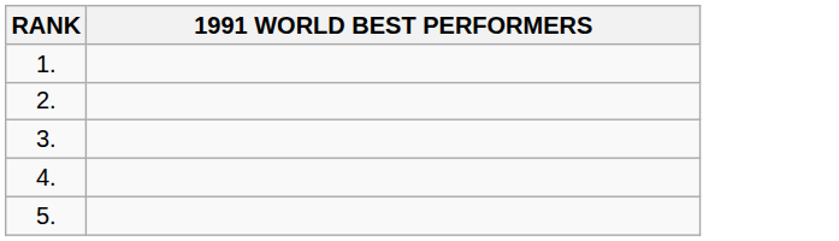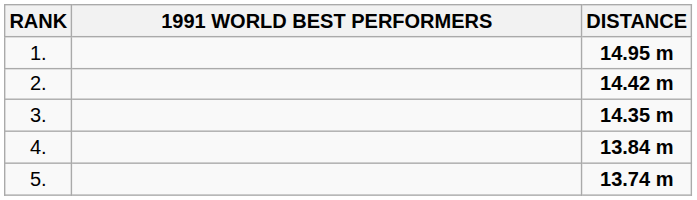 <table class="wikitable" style="border-collapse: collapse; font-size: 90%;">
 <tr>
 <th>RANK</th>
 <th align="center" style="width: 25em">1991 WORLD BEST PERFORMERS</th>
+<th align="center" style="width: 5em">DISTANCE</th>
 </tr>
 <tr>
 <td align="center">1.</td>
 <td></td>
+<td align="center"><strong>14.95 m</strong></td>
 </tr>
 <tr>
 <td align="center">2.</td>
 <td></td>
+<td align="center"><strong>14.42 m</strong></td>
 </tr>
 <tr>
 <td align="center">3.</td>
 <td></td>
+<td align="center"><strong>14.35 m</strong></td>
 </tr>
 <tr>
 <td align="center">4.</td>
 <td></td>
+<td align="center"><strong>13.84 m</strong></td>
 </tr>
 <tr>
 <td align="center">5.</td>
 <td></td>
+<td align="center"><strong>13.74 m</strong></td>
 </tr>
 </table>
